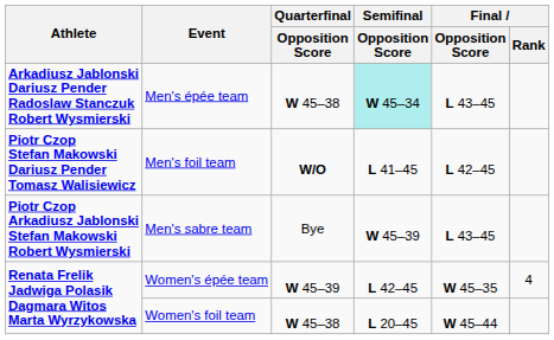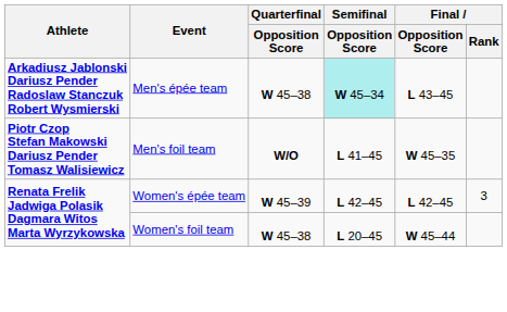 <table class=wikitable style="font-size:90%">
 <tr>
 <th rowspan="2">Athlete</th>
 <th rowspan="2">Event</th>
 <th>Quarterfinal</th>
 <th>Semifinal</th>
 <th colspan="2">Final / </th>
 </tr>
 <tr>
 <th>Opposition<br>Score</th>
 <th>Opposition<br>Score</th>
 <th>Opposition<br>Score</th>
 <th>Rank</th>
 </tr>
 <tr>
 <td><strong><a href='#'>Arkadiusz Jablonski</a></strong><br> <strong><a href='#'>Dariusz Pender</a></strong><br> <strong><a href='#'>Radoslaw Stanczuk</a></strong><br> <strong><a href='#'>Robert Wysmierski</a></strong></td>
 <td><a href='#'>Men's épée team</a></td>
 <td align="center"><br><strong>W</strong> 45–38</td>
 <td align="center" style="background: paleturquoise;"><br><strong>W</strong> 45–34</td>
 <td align="center"><br><strong>L</strong> 43–45</td>
 <td align="center"></td>
 </tr>
 <tr>
 <td><strong><a href='#'>Piotr Czop</a></strong><br> <strong><a href='#'>Stefan Makowski</a></strong><br> <strong><a href='#'>Dariusz Pender</a></strong><br> <strong><a href='#'>Tomasz Walisiewicz</a></strong></td>
 <td><a href='#'>Men's foil team</a></td>
 <td align="center"><br><strong>W/O</strong></td>
 <td align="center"><br><strong>L</strong> 41–45</td>
-<td align="center"><br><strong>L</strong> 42–45</td>
-<td align="center"></td>
-</tr>
-<tr>
-<td><strong><a href='#'>Piotr Czop</a></strong><br> <strong><a href='#'>Arkadiusz Jablonski</a></strong><br> <strong><a href='#'>Stefan Makowski</a></strong><br> <strong><a href='#'>Robert Wysmierski</a></strong></td>
-<td><a href='#'>Men's sabre team</a></td>
-<td align="center">Bye</td>
-<td align="center"><br><strong>W</strong> 45–39</td>
-<td align="center"><br><strong>L</strong> 43–45</td>
+<td align="center"><br><strong>W</strong> 45–35</td>
 <td align="center"></td>
 </tr>
 <tr>
 <td rowspan="2"><strong><a href='#'>Renata Frelik</a></strong><br> <strong><a href='#'>Jadwiga Polasik</a></strong><br> <strong><a href='#'>Dagmara Witos</a></strong><br> <strong><a href='#'>Marta Wyrzykowska</a></strong></td>
 <td><a href='#'>Women's épée team</a></td>
 <td align="center"><br><strong>W</strong> 45–39</td>
 <td align="center"><br><strong>L</strong> 42–45</td>
-<td align="center"><br><strong>W</strong> 45–35</td>
-<td align="center">4</td>
+<td align="center"><br><strong>L</strong> 42–45</td>
+<td align="center">3</td>
 </tr>
 <tr>
 <td><a href='#'>Women's foil team</a></td>
 <td align="center"><br><strong>W</strong> 45–38</td>
 <td align="center"><br><strong>L</strong> 20–45</td>
 <td align="center"><br><strong>W</strong> 45–44</td>
 <td align="center"></td>
 </tr>
 </table>
